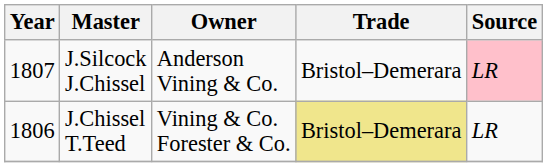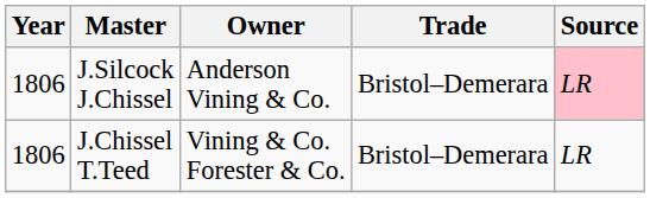 <table class=" wikitable">
 <tr>
 <th>Year</th>
 <th>Master</th>
 <th>Owner</th>
 <th>Trade</th>
 <th>Source</th>
 </tr>
 <tr>
-<td>1807</td>
+<td>1806</td>
 <td>J.Silcock<br>J.Chissel</td>
 <td>Anderson<br>Vining & Co.</td>
 <td>Bristol–Demerara</td>
 <td style="background: pink;"><em>LR</em></td>
 </tr>
 <tr>
 <td>1806</td>
 <td>J.Chissel<br>T.Teed</td>
 <td>Vining & Co.<br>Forester & Co.</td>
-<td style="background: khaki;">Bristol–Demerara</td>
+<td>Bristol–Demerara</td>
 <td><em>LR</em></td>
 </tr>
 <tr>
 </tr>
 </table>
